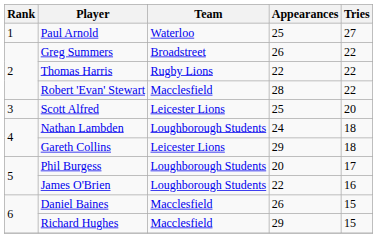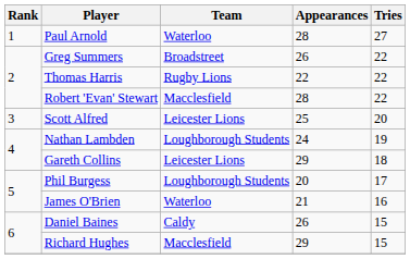 <table class="wikitable">
 <tr>
 <th>Rank</th>
 <th>Player</th>
 <th>Team</th>
 <th>Appearances</th>
 <th>Tries</th>
 </tr>
 <tr>
 <td>1</td>
 <td> <a href='#'>Paul Arnold</a></td>
 <td><a href='#'>Waterloo</a></td>
-<td>25</td>
+<td>28</td>
 <td>27</td>
 </tr>
 <tr>
 <td rowspan=3>2</td>
 <td> <a href='#'>Greg Summers</a></td>
 <td><a href='#'>Broadstreet</a></td>
 <td>26</td>
 <td>22</td>
 </tr>
 <tr>
 <td> <a href='#'>Thomas Harris</a></td>
 <td><a href='#'>Rugby Lions</a></td>
 <td>22</td>
 <td>22</td>
 </tr>
 <tr>
 <td> <a href='#'>Robert 'Evan' Stewart</a></td>
 <td><a href='#'>Macclesfield</a></td>
 <td>28</td>
 <td>22</td>
 </tr>
 <tr>
 <td>3</td>
 <td> <a href='#'>Scott Alfred</a></td>
 <td><a href='#'>Leicester Lions</a></td>
 <td>25</td>
 <td>20</td>
 </tr>
 <tr>
 <td rowspan=2>4</td>
 <td> <a href='#'>Nathan Lambden</a></td>
 <td><a href='#'>Loughborough Students</a></td>
 <td>24</td>
-<td>18</td>
+<td>19</td>
 </tr>
 <tr>
 <td> <a href='#'>Gareth Collins</a></td>
 <td><a href='#'>Leicester Lions</a></td>
 <td>29</td>
 <td>18</td>
 </tr>
 <tr>
 <td rowspan=2>5</td>
 <td> <a href='#'>Phil Burgess</a></td>
 <td><a href='#'>Loughborough Students</a></td>
 <td>20</td>
 <td>17</td>
 </tr>
 <tr>
 <td> <a href='#'>James O'Brien</a></td>
-<td><a href='#'>Loughborough Students</a></td>
-<td>22</td>
+<td><a href='#'>Waterloo</a></td>
+<td>21</td>
 <td>16</td>
 </tr>
 <tr>
 <td rowspan=2>6</td>
 <td> <a href='#'>Daniel Baines</a></td>
-<td><a href='#'>Macclesfield</a></td>
+<td><a href='#'>Caldy</a></td>
 <td>26</td>
 <td>15</td>
 </tr>
 <tr>
 <td> <a href='#'>Richard Hughes</a></td>
 <td><a href='#'>Macclesfield</a></td>
 <td>29</td>
 <td>15</td>
 </tr>
 <tr>
 </tr>
 </table>
